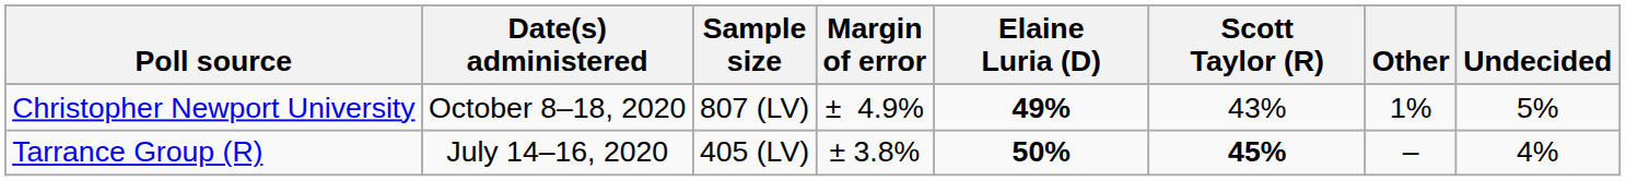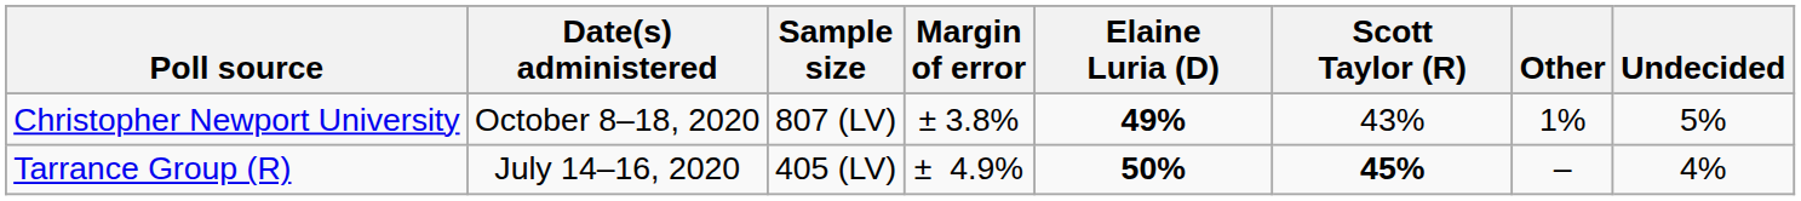 <table class="wikitable" style="font-size:90%;text-align:center;">
 <tr valign=bottom>
 <th>Poll source</th>
 <th>Date(s)<br>administered</th>
 <th>Sample<br>size</th>
 <th>Margin<br>of error</th>
 <th style="width:100px;">Elaine<br>Luria (D)</th>
 <th style="width:100px;">Scott<br>Taylor (R)</th>
 <th>Other</th>
 <th>Undecided</th>
 </tr>
 <tr>
 <td style="text-align:left;"><a href='#'>Christopher Newport University</a></td>
 <td>October 8–18, 2020</td>
 <td>807 (LV)</td>
-<td>±  4.9%</td>
+<td>± 3.8%</td>
 <td><strong>49%</strong></td>
 <td>43%</td>
 <td>1%</td>
 <td>5%</td>
 </tr>
 <tr>
 <td style="text-align:left;"><a href='#'>Tarrance Group (R)</a></td>
 <td>July 14–16, 2020</td>
 <td>405 (LV)</td>
-<td>± 3.8%</td>
+<td>±  4.9%</td>
 <td><strong>50%</strong></td>
 <td><strong>45%</strong></td>
 <td>–</td>
 <td>4%</td>
 </tr>
 </table>
